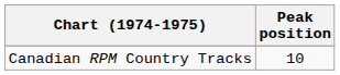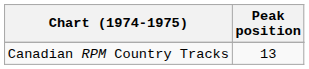 <table class="wikitable sortable">
 <tr>
 <th align="left">Chart (1974-1975)</th>
 <th align="center">Peak<br>position</th>
 </tr>
 <tr>
 </tr>
 <tr>
 <td align="left">Canadian <em>RPM</em> Country Tracks</td>
-<td align="center">10</td>
+<td align="center">13</td>
 </tr>
 </table>
